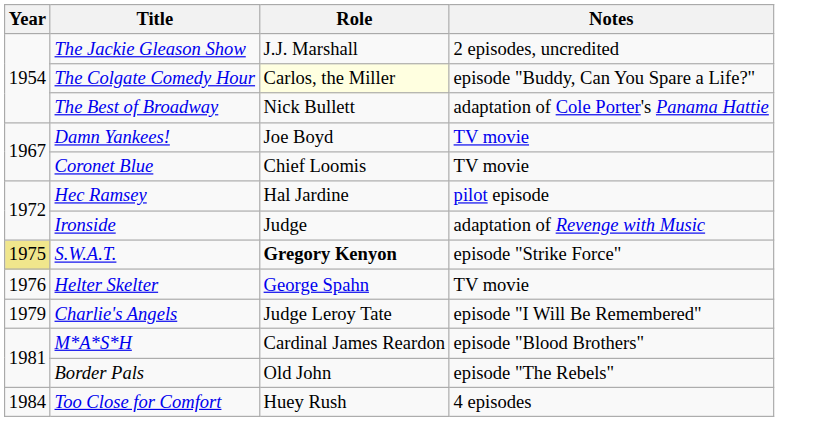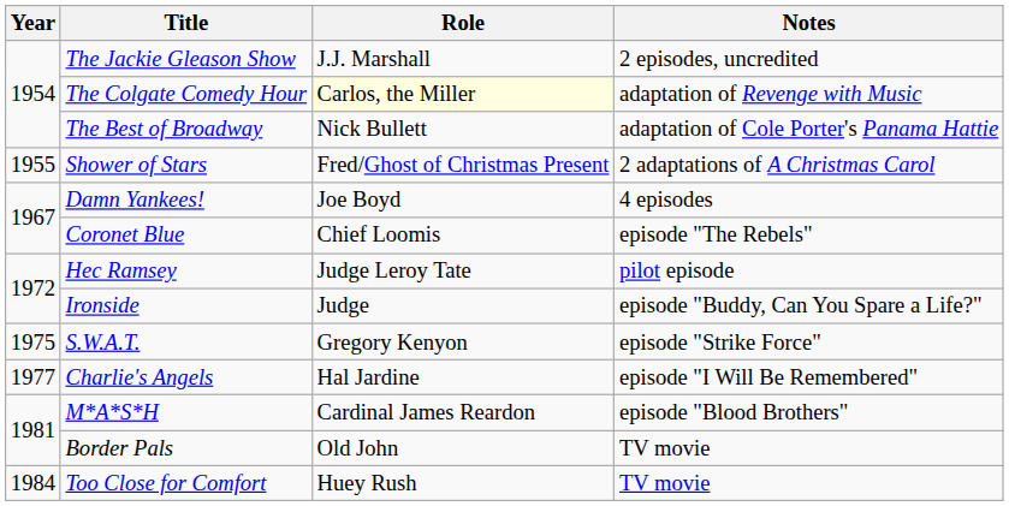 <table class="wikitable">
 <tr>
 <th>Year</th>
 <th>Title</th>
 <th>Role</th>
 <th>Notes</th>
 </tr>
 <tr>
 <td rowspan="3">1954</td>
 <td><em><a href='#'>The Jackie Gleason Show</a></em></td>
 <td>J.J. Marshall</td>
 <td>2 episodes, uncredited</td>
 </tr>
 <tr>
 <td><em><a href='#'>The Colgate Comedy Hour</a></em></td>
 <td style="background: lightyellow;">Carlos, the Miller</td>
-<td>episode "Buddy, Can You Spare a Life?"</td>
+<td>adaptation of <em><a href='#'>Revenge with Music</a></em></td>
 </tr>
 <tr>
 <td><em><a href='#'>The Best of Broadway</a></em></td>
 <td>Nick Bullett</td>
 <td>adaptation of <a href='#'>Cole Porter</a>'s <em><a href='#'>Panama Hattie</a></em></td>
 </tr>
 <tr>
+<td>1955</td>
+<td><em><a href='#'>Shower of Stars</a></em></td>
+<td>Fred/<a href='#'>Ghost of Christmas Present</a></td>
+<td>2 adaptations of <em><a href='#'>A Christmas Carol</a></em></td>
+</tr>
+<tr>
 <td rowspan="2">1967</td>
 <td><em><a href='#'>Damn Yankees!</a></em></td>
 <td>Joe Boyd</td>
-<td><a href='#'>TV movie</a></td>
+<td>4 episodes</td>
 </tr>
 <tr>
 <td><em><a href='#'>Coronet Blue</a></em></td>
 <td>Chief Loomis</td>
-<td>TV movie</td>
+<td>episode "The Rebels"</td>
 </tr>
 <tr>
 <td rowspan="2">1972</td>
 <td><em><a href='#'>Hec Ramsey</a></em></td>
-<td>Hal Jardine</td>
+<td>Judge Leroy Tate</td>
 <td><a href='#'>pilot</a> episode</td>
 </tr>
 <tr>
 <td><em><a href='#'>Ironside</a></em></td>
 <td>Judge</td>
-<td>adaptation of <em><a href='#'>Revenge with Music</a></em></td>
+<td>episode "Buddy, Can You Spare a Life?"</td>
 </tr>
 <tr>
-<td style="background: khaki;">1975</td>
+<td>1975</td>
 <td><em><a href='#'>S.W.A.T.</a></em></td>
-<td><strong>Gregory Kenyon</strong></td>
+<td>Gregory Kenyon</td>
 <td>episode "Strike Force"</td>
 </tr>
 <tr>
-<td>1976</td>
-<td><em><a href='#'>Helter Skelter</a></em></td>
-<td><a href='#'>George Spahn</a></td>
-<td>TV movie</td>
-</tr>
-<tr>
-<td>1979</td>
+<td>1977</td>
 <td><em><a href='#'>Charlie's Angels</a></em></td>
-<td>Judge Leroy Tate</td>
+<td>Hal Jardine</td>
 <td>episode "I Will Be Remembered"</td>
 </tr>
 <tr>
 <td rowspan="2">1981</td>
 <td><em><a href='#'>M*A*S*H</a></em></td>
 <td>Cardinal James Reardon</td>
 <td>episode "Blood Brothers"</td>
 </tr>
 <tr>
 <td><em>Border Pals</em></td>
 <td>Old John</td>
-<td>episode "The Rebels"</td>
+<td>TV movie</td>
 </tr>
 <tr>
 <td>1984</td>
 <td><em><a href='#'>Too Close for Comfort</a></em></td>
 <td>Huey Rush</td>
-<td>4 episodes</td>
+<td><a href='#'>TV movie</a></td>
 </tr>
 </table>
